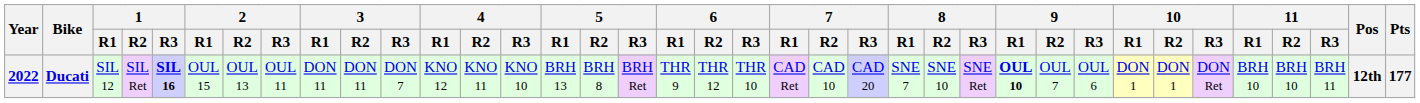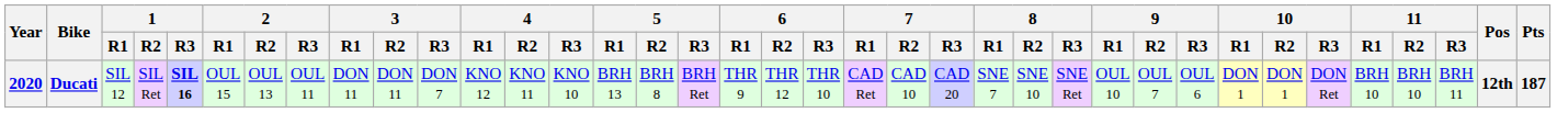 <table class="wikitable" style="text-align:center; font-size:85%">
 <tr>
 <th valign="middle" rowspan=2>Year</th>
 <th valign="middle" rowspan=2>Bike</th>
 <th colspan=3>1</th>
 <th colspan=3>2</th>
 <th colspan=3>3</th>
 <th colspan=3>4</th>
 <th colspan=3>5</th>
 <th colspan=3>6</th>
 <th colspan=3>7</th>
 <th colspan=3>8</th>
 <th colspan=3>9</th>
 <th colspan=3>10</th>
 <th colspan=3>11</th>
 <th rowspan=2>Pos</th>
 <th rowspan=2>Pts</th>
 </tr>
 <tr>
 <th>R1</th>
 <th>R2</th>
 <th>R3</th>
 <th>R1</th>
 <th>R2</th>
 <th>R3</th>
 <th>R1</th>
 <th>R2</th>
 <th>R3</th>
 <th>R1</th>
 <th>R2</th>
 <th>R3</th>
 <th>R1</th>
 <th>R2</th>
 <th>R3</th>
 <th>R1</th>
 <th>R2</th>
 <th>R3</th>
 <th>R1</th>
 <th>R2</th>
 <th>R3</th>
 <th>R1</th>
 <th>R2</th>
 <th>R3</th>
 <th>R1</th>
 <th>R2</th>
 <th>R3</th>
 <th>R1</th>
 <th>R2</th>
 <th>R3</th>
 <th>R1</th>
 <th>R2</th>
 <th>R3</th>
 </tr>
 <tr>
-<th><a href='#'>2022</a></th>
+<th><a href='#'>2020</a></th>
 <th><a href='#'>Ducati</a></th>
 <td style="background:#DFFFDF;"><a href='#'>SIL</a><br><small>12</small></td>
 <td style="background:#efcfff;"><a href='#'>SIL</a><br><small>Ret</small></td>
 <td style="background:#cfcfff;"><strong><a href='#'>SIL</a><br><small>16</small></strong></td>
 <td style="background:#DFFFDF;"><a href='#'>OUL</a><br><small>15</small></td>
 <td style="background:#dfffdf;"><a href='#'>OUL</a><br><small>13</small></td>
 <td style="background:#DFFFDF;"><a href='#'>OUL</a><br><small>11</small></td>
 <td style="background:#DFFFDF;"><a href='#'>DON</a><br><small>11</small></td>
 <td style="background:#DFFFDF;"><a href='#'>DON</a><br><small>11</small></td>
 <td style="background:#dfffdf;"><a href='#'>DON</a><br><small>7</small></td>
 <td style="background:#DFFFDF;"><a href='#'>KNO</a><br><small>12</small></td>
 <td style="background:#dfffdf;"><a href='#'>KNO</a><br><small>11</small></td>
 <td style="background:#DFFFDF;"><a href='#'>KNO</a><br><small>10</small></td>
 <td style="background:#DFFFDF;"><a href='#'>BRH</a><br><small>13</small></td>
 <td style="background:#DFFFDF;"><a href='#'>BRH</a><br><small>8</small></td>
 <td style="background:#efcfff;"><a href='#'>BRH</a><br><small>Ret</small></td>
 <td style="background:#DFFFDF;"><a href='#'>THR</a><br><small>9</small></td>
 <td style="background:#DFFFDF;"><a href='#'>THR</a><br><small>12</small></td>
 <td style="background:#DFFFDF;"><a href='#'>THR</a><br><small>10</small></td>
 <td style="background:#efcfff;"><a href='#'>CAD</a><br><small>Ret</small></td>
 <td style="background:#DFFFDF;"><a href='#'>CAD</a><br><small>10</small></td>
 <td style="background:#cfcfff;"><a href='#'>CAD</a><br><small>20</small></td>
 <td style="background:#DFFFDF;"><a href='#'>SNE</a><br><small>7</small></td>
 <td style="background:#dfffdf;"><a href='#'>SNE</a><br><small>10</small></td>
 <td style="background:#efcfff;"><a href='#'>SNE</a><br><small>Ret</small></td>
-<td style="background:#dfffdf;"><strong><a href='#'>OUL</a><br><small>10</small></strong></td>
+<td style="background:#dfffdf;"><a href='#'>OUL</a><br><small>10</small></td>
 <td style="background:#DFFFDF;"><a href='#'>OUL</a><br><small>7</small></td>
 <td style="background:#DFFFDF;"><a href='#'>OUL</a><br><small>6</small></td>
 <td style="background:#ffffbf;"><a href='#'>DON</a><br><small>1</small></td>
 <td style="background:#ffffbf;"><a href='#'>DON</a><br><small>1</small></td>
 <td style="background:#efcfff;"><a href='#'>DON</a><br><small>Ret</small></td>
 <td style="background:#dfffdf;"><a href='#'>BRH</a><br><small>10</small></td>
 <td style="background:#dfffdf;"><a href='#'>BRH</a><br><small>10</small></td>
 <td style="background:#dfffdf;"><a href='#'>BRH</a><br><small>11</small></td>
 <th style="background:#;">12th</th>
-<th style="background:#;">177</th>
+<th style="background:#;">187</th>
 </tr>
 </table>
